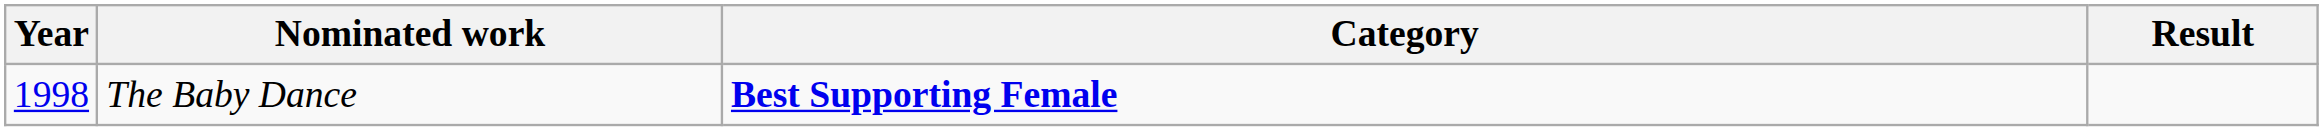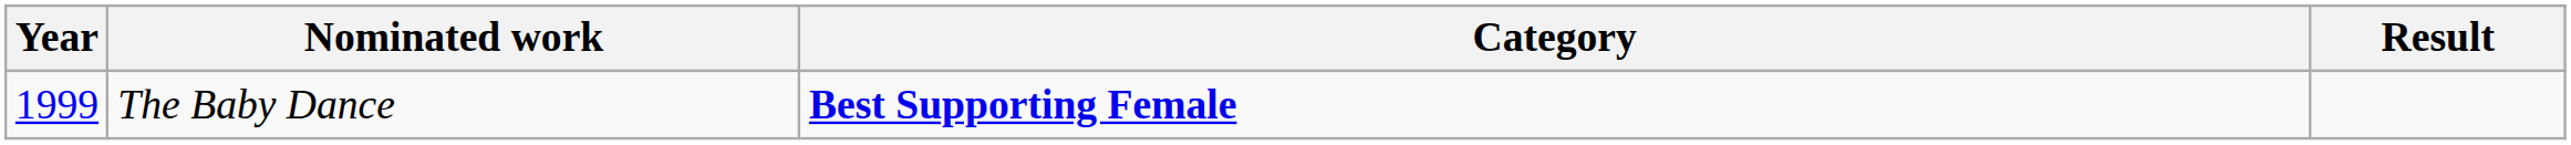 <table class=wikitable>
 <tr>
 <th width=4%>Year</th>
 <th width=27%>Nominated work</th>
 <th width=59%>Category</th>
 <th width=10%>Result</th>
 </tr>
 <tr>
-<td><a href='#'>1998</a></td>
+<td><a href='#'>1999</a></td>
 <td><em>The Baby Dance</em></td>
 <td><strong><a href='#'>Best Supporting Female</a></strong></td>
 <td></td>
 </tr>
 </table>
